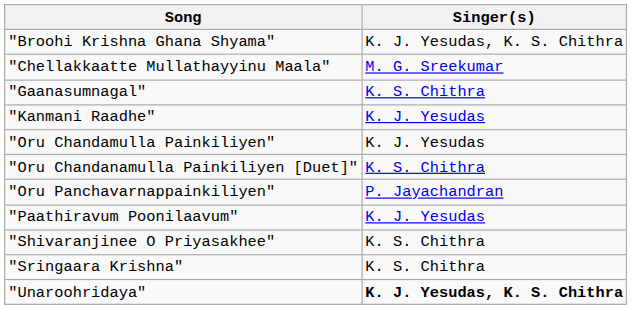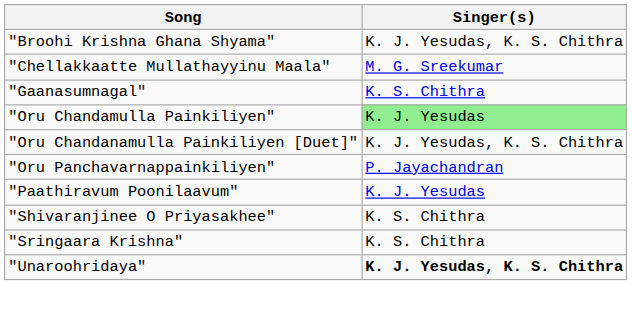 <table class="wikitable sortable">
 <tr>
 <th>Song</th>
 <th>Singer(s)</th>
 </tr>
 <tr>
 <td>"Broohi Krishna Ghana Shyama"</td>
 <td>K. J. Yesudas, K. S. Chithra</td>
 </tr>
 <tr>
 <td>"Chellakkaatte Mullathayyinu Maala"</td>
 <td><a href='#'>M. G. Sreekumar</a></td>
 </tr>
 <tr>
 <td>"Gaanasumnagal"</td>
 <td><a href='#'>K. S.  Chithra</a></td>
 </tr>
 <tr>
-<td>"Kanmani Raadhe"</td>
-<td><a href='#'>K. J. Yesudas</a></td>
-</tr>
-<tr>
 <td>"Oru Chandamulla Painkiliyen"</td>
-<td>K. J. Yesudas</td>
+<td style="background: lightgreen;">K. J. Yesudas</td>
 </tr>
 <tr>
 <td>"Oru Chandanamulla Painkiliyen [Duet]"</td>
-<td><a href='#'>K. S.  Chithra</a></td>
+<td>K. J. Yesudas, K. S. Chithra</td>
 </tr>
 <tr>
 <td>"Oru Panchavarnappainkiliyen"</td>
 <td><a href='#'>P. Jayachandran</a></td>
 </tr>
 <tr>
 <td>"Paathiravum Poonilaavum"</td>
 <td><a href='#'>K. J. Yesudas</a></td>
 </tr>
 <tr>
 <td>"Shivaranjinee O Priyasakhee"</td>
 <td>K. S. Chithra</td>
 </tr>
 <tr>
 <td>"Sringaara Krishna"</td>
 <td>K. S. Chithra</td>
 </tr>
 <tr>
 <td>"Unaroohridaya"</td>
 <td><strong>K. J. Yesudas, K. S. Chithra</strong></td>
 </tr>
 </table>
